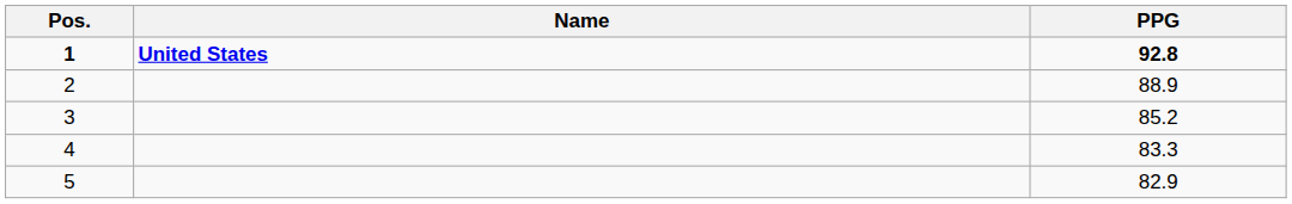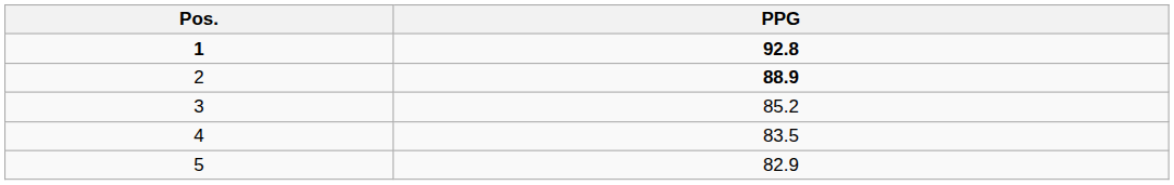 <table class="wikitable" style="width:80%;">
 <tr>
 <th style="width:10%;">Pos.</th>
-<th style="width:70%;">Name</th>
 <th style="width:20%;">PPG</th>
 </tr>
 <tr>
 <td align=center><strong>1</strong></td>
-<td><strong> <a href='#'>United States</a></strong></td>
 <td align=center><strong>92.8</strong></td>
 </tr>
 <tr>
 <td align=center>2</td>
-<td></td>
-<td align=center>88.9</td>
+<td align=center><strong>88.9</strong></td>
 </tr>
 <tr>
 <td align=center>3</td>
-<td></td>
 <td align=center>85.2</td>
 </tr>
 <tr>
 <td align=center>4</td>
-<td></td>
-<td align=center>83.3</td>
+<td align=center>83.5</td>
 </tr>
 <tr>
 <td align=center>5</td>
-<td></td>
 <td align=center>82.9</td>
 </tr>
 </table>
